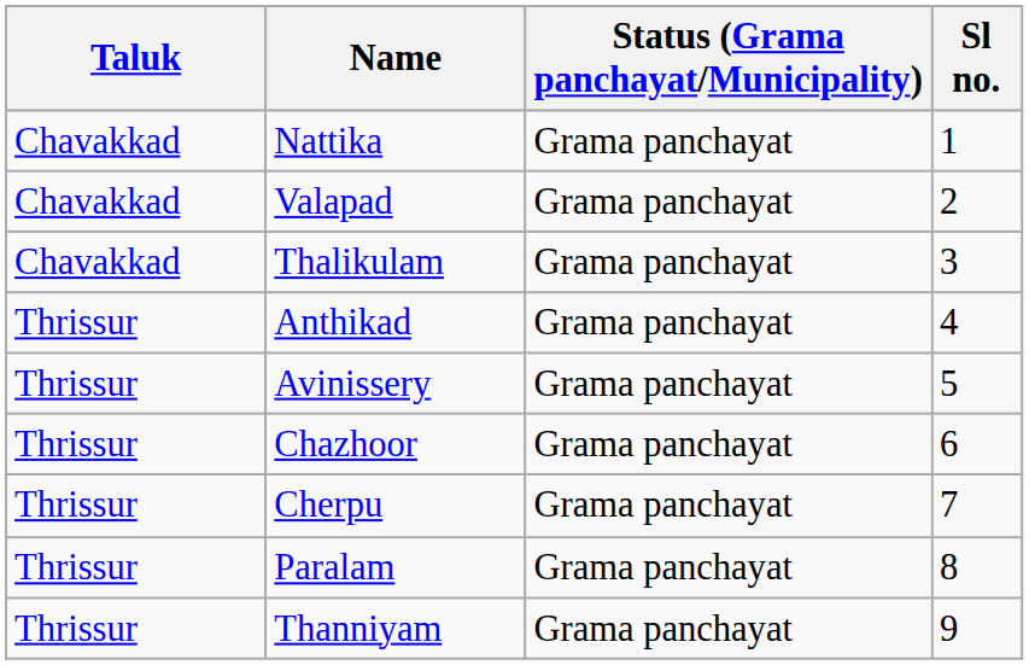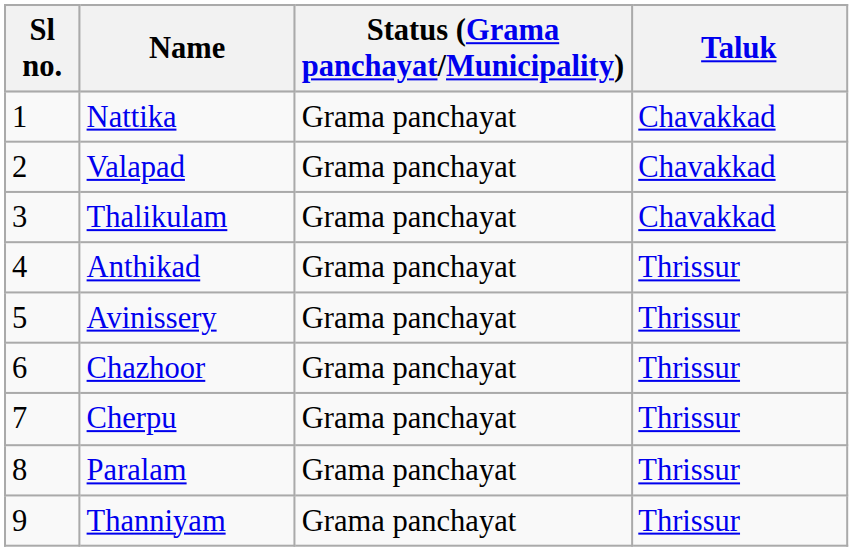 <table class="wikitable sortable" style="margin: 1em 1em 1em 0; background-color: #f9f9f9; font-size: 95%;">
 <tr style="background-color:#CCCCCC" align="center">
-<th width="100px"><a href='#'>Taluk</a></th>
+<th width="30px">Sl no.</th>
 <th width="100px">Name</th>
 <th width="130px">Status (<a href='#'>Grama panchayat</a>/<a href='#'>Municipality</a>)</th>
-<th width="30px">Sl no.</th>
+<th width="100px"><a href='#'>Taluk</a></th>
 </tr>
 <tr>
-<td><a href='#'>Chavakkad</a></td>
+<td>1</td>
 <td><a href='#'>Nattika</a></td>
 <td>Grama panchayat</td>
-<td>1</td>
+<td><a href='#'>Chavakkad</a></td>
 </tr>
 <tr>
-<td><a href='#'>Chavakkad</a></td>
+<td>2</td>
 <td><a href='#'>Valapad</a></td>
 <td>Grama panchayat</td>
-<td>2</td>
+<td><a href='#'>Chavakkad</a></td>
 </tr>
 <tr>
-<td><a href='#'>Chavakkad</a></td>
+<td>3</td>
 <td><a href='#'>Thalikulam</a></td>
 <td>Grama panchayat</td>
-<td>3</td>
+<td><a href='#'>Chavakkad</a></td>
 </tr>
 <tr>
-<td><a href='#'>Thrissur</a></td>
+<td>4</td>
 <td><a href='#'>Anthikad</a></td>
 <td>Grama panchayat</td>
-<td>4</td>
+<td><a href='#'>Thrissur</a></td>
 </tr>
 <tr>
-<td><a href='#'>Thrissur</a></td>
+<td>5</td>
 <td><a href='#'>Avinissery</a></td>
 <td>Grama panchayat</td>
-<td>5</td>
+<td><a href='#'>Thrissur</a></td>
 </tr>
 <tr>
-<td><a href='#'>Thrissur</a></td>
+<td>6</td>
 <td><a href='#'>Chazhoor</a></td>
 <td>Grama panchayat</td>
-<td>6</td>
+<td><a href='#'>Thrissur</a></td>
 </tr>
 <tr>
-<td><a href='#'>Thrissur</a></td>
+<td>7</td>
 <td><a href='#'>Cherpu</a></td>
 <td>Grama panchayat</td>
-<td>7</td>
+<td><a href='#'>Thrissur</a></td>
 </tr>
 <tr>
-<td><a href='#'>Thrissur</a></td>
+<td>8</td>
 <td><a href='#'>Paralam</a></td>
 <td>Grama panchayat</td>
-<td>8</td>
+<td><a href='#'>Thrissur</a></td>
 </tr>
 <tr>
-<td><a href='#'>Thrissur</a></td>
+<td>9</td>
 <td><a href='#'>Thanniyam</a></td>
 <td>Grama panchayat</td>
-<td>9</td>
+<td><a href='#'>Thrissur</a></td>
 </tr>
 </table>
